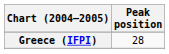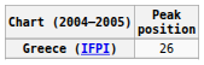 <table class="wikitable sortable plainrowheaders" style="text-align:center">
 <tr>
 <th scope="col">Chart (2004–2005)</th>
 <th scope="col">Peak<br>position</th>
 </tr>
 <tr>
 </tr>
 <tr>
 </tr>
 <tr>
 </tr>
 <tr>
 <th scope="row">Greece (<a href='#'>IFPI</a>)</th>
-<td>28</td>
+<td>26</td>
 </tr>
 <tr>
 </tr>
 <tr>
 </tr>
 <tr>
 </tr>
 <tr>
 </tr>
 <tr>
 </tr>
 <tr>
 </tr>
 <tr>
 </tr>
 </table>
